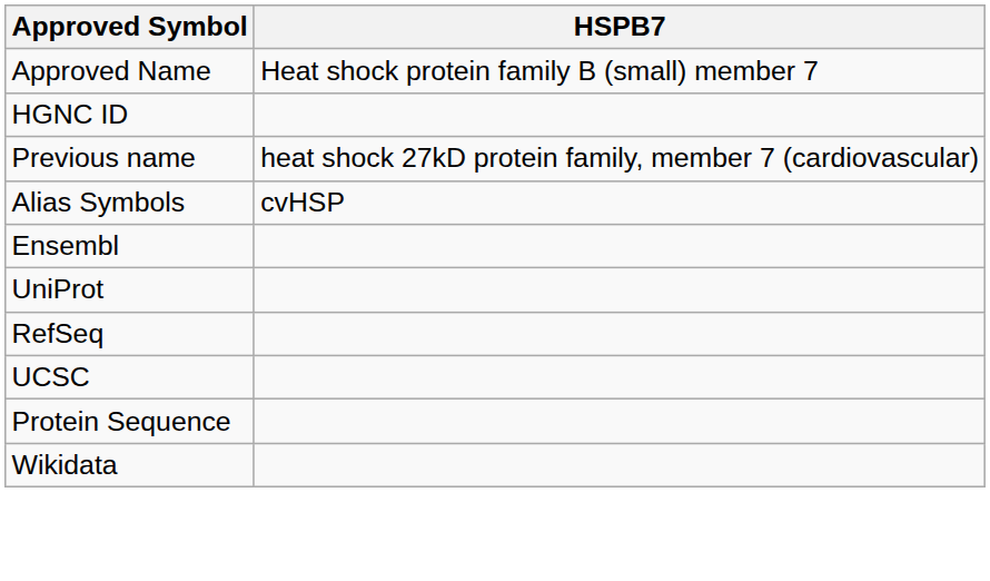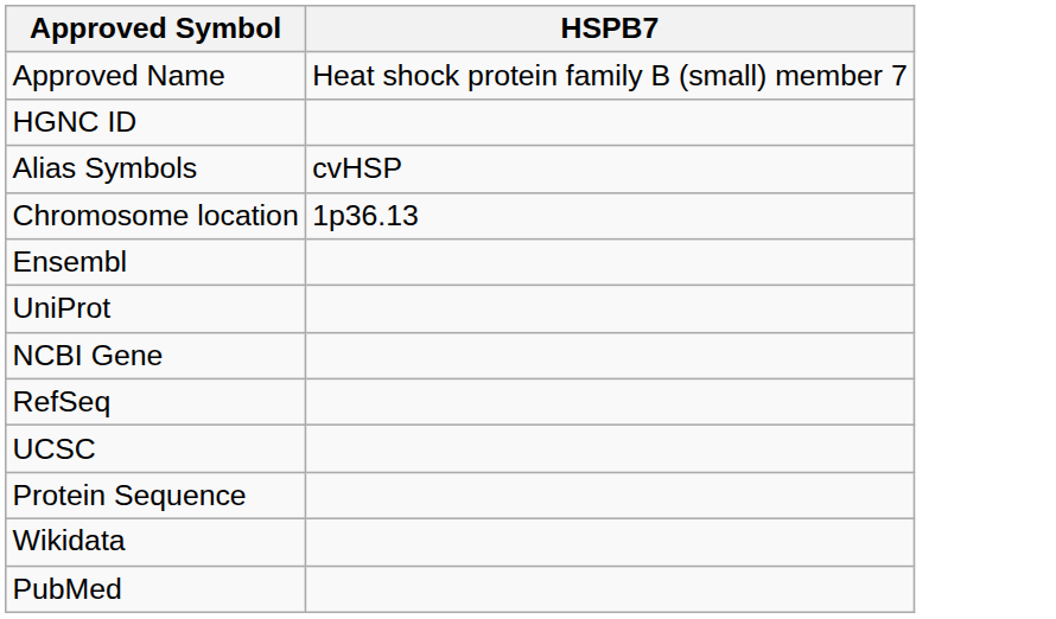 <table class="wikitable">
 <tr>
 <th>Approved Symbol</th>
 <th>HSPB7</th>
 </tr>
 <tr>
 <td>Approved Name</td>
 <td>Heat shock protein family B (small) member 7</td>
 </tr>
 <tr>
 <td>HGNC ID</td>
 <td></td>
 </tr>
 <tr>
-<td>Previous name</td>
-<td>heat shock 27kD protein family, member 7 (cardiovascular)</td>
+<td>Alias Symbols</td>
+<td>cvHSP</td>
 </tr>
 <tr>
-<td>Alias Symbols</td>
-<td>cvHSP</td>
+<td>Chromosome location</td>
+<td>1p36.13</td>
 </tr>
 <tr>
 <td>Ensembl</td>
 <td></td>
 </tr>
 <tr>
 <td>UniProt</td>
+<td></td>
+</tr>
+<tr>
+<td>NCBI Gene</td>
 <td></td>
 </tr>
 <tr>
 <td>RefSeq</td>
 <td></td>
 </tr>
 <tr>
 <td>UCSC</td>
 <td></td>
 </tr>
 <tr>
 <td>Protein Sequence</td>
 <td></td>
 </tr>
 <tr>
 <td>Wikidata</td>
 <td></td>
 </tr>
+<tr>
+<td>PubMed</td>
+<td></td>
+</tr>
 </table>
